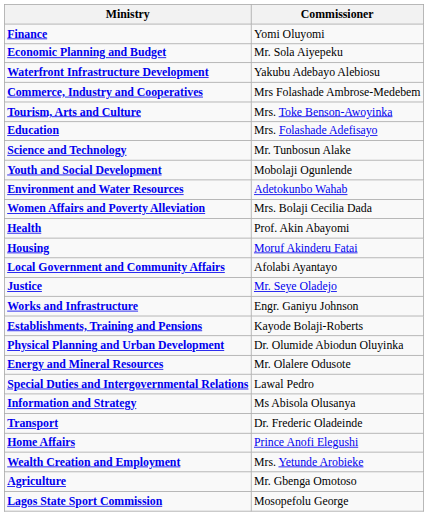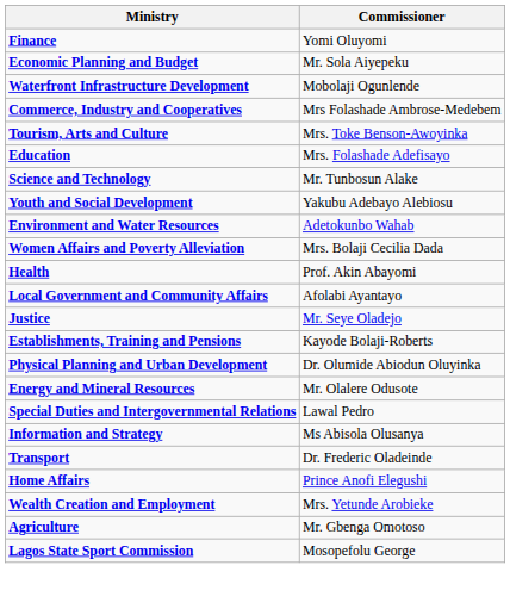 <table class="wikitable" style="font-size:90%;">
 <tr bgcolor="#ececec">
 <th>Ministry</th>
 <th>Commissioner</th>
 </tr>
 <tr>
 <td><strong><a href='#'>Finance</a></strong></td>
 <td>Yomi Oluyomi</td>
 </tr>
 <tr>
 <td><strong><a href='#'>Economic Planning and Budget</a></strong></td>
 <td>Mr. Sola Aiyepeku</td>
 </tr>
 <tr>
 <td><strong><a href='#'>Waterfront Infrastructure Development</a></strong></td>
-<td>Yakubu Adebayo Alebiosu</td>
+<td>Mobolaji Ogunlende</td>
 </tr>
 <tr>
 <td><strong><a href='#'>Commerce, Industry and Cooperatives</a></strong></td>
 <td>Mrs Folashade Ambrose-Medebem</td>
 </tr>
 <tr>
 <td><strong><a href='#'>Tourism, Arts and Culture</a></strong></td>
 <td>Mrs. <a href='#'>Toke Benson-Awoyinka</a></td>
 </tr>
 <tr>
 <td><strong><a href='#'>Education</a></strong></td>
 <td>Mrs. <a href='#'>Folashade Adefisayo</a></td>
 </tr>
 <tr>
 <td><strong><a href='#'>Science and Technology</a></strong></td>
 <td>Mr. Tunbosun Alake</td>
 </tr>
 <tr>
 <td><strong><a href='#'>Youth and Social Development</a></strong></td>
-<td>Mobolaji Ogunlende</td>
+<td>Yakubu Adebayo Alebiosu</td>
 </tr>
 <tr>
 <td><strong><a href='#'>Environment and Water Resources</a></strong></td>
 <td><a href='#'>Adetokunbo Wahab</a></td>
 </tr>
 <tr>
 <td><strong><a href='#'>Women Affairs and Poverty Alleviation</a></strong></td>
 <td>Mrs. Bolaji Cecilia Dada</td>
 </tr>
 <tr>
 <td><strong><a href='#'>Health</a></strong></td>
 <td>Prof. Akin Abayomi</td>
 </tr>
 <tr>
-<td><strong><a href='#'>Housing</a></strong></td>
-<td><a href='#'>Moruf Akinderu Fatai</a></td>
-</tr>
-<tr>
 <td><strong><a href='#'>Local Government and Community Affairs</a></strong></td>
 <td>Afolabi Ayantayo</td>
 </tr>
 <tr>
 <td><strong><a href='#'>Justice</a></strong></td>
 <td><a href='#'>Mr. Seye Oladejo</a></td>
-</tr>
-<tr>
-<td><strong><a href='#'>Works and Infrastructure</a></strong></td>
-<td>Engr. Ganiyu Johnson</td>
 </tr>
 <tr>
 <td><strong><a href='#'>Establishments, Training and Pensions</a></strong></td>
 <td>Kayode Bolaji-Roberts</td>
 </tr>
 <tr>
 <td><strong><a href='#'>Physical Planning and Urban Development</a></strong></td>
 <td>Dr. Olumide Abiodun Oluyinka</td>
 </tr>
 <tr>
 <td><strong><a href='#'>Energy and Mineral Resources</a></strong></td>
 <td>Mr. Olalere Odusote</td>
 </tr>
 <tr>
 <td><strong><a href='#'>Special Duties and Intergovernmental Relations</a></strong></td>
 <td>Lawal Pedro</td>
 </tr>
 <tr>
 <td><strong><a href='#'>Information and Strategy</a></strong></td>
 <td>Ms Abisola Olusanya</td>
 </tr>
 <tr>
 <td><strong><a href='#'>Transport</a></strong></td>
 <td>Dr. Frederic Oladeinde</td>
 </tr>
 <tr>
 <td><strong><a href='#'>Home Affairs</a></strong></td>
 <td><a href='#'>Prince Anofi Elegushi </a></td>
 </tr>
 <tr>
 <td><strong><a href='#'>Wealth Creation and Employment</a></strong></td>
 <td>Mrs. <a href='#'>Yetunde Arobieke</a></td>
 </tr>
 <tr>
 <td><strong><a href='#'>Agriculture</a></strong></td>
 <td>Mr. Gbenga Omotoso</td>
 </tr>
 <tr>
 <td><strong><a href='#'>Lagos State Sport Commission</a></strong></td>
 <td>Mosopefolu George</td>
 </tr>
 </table>
